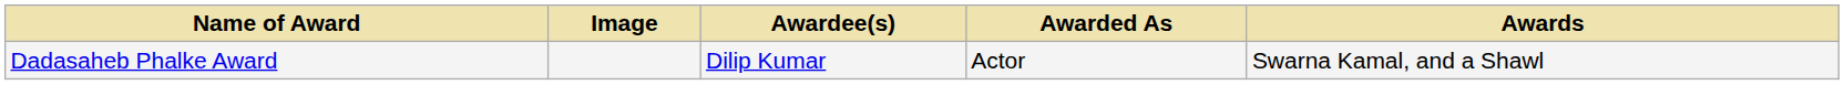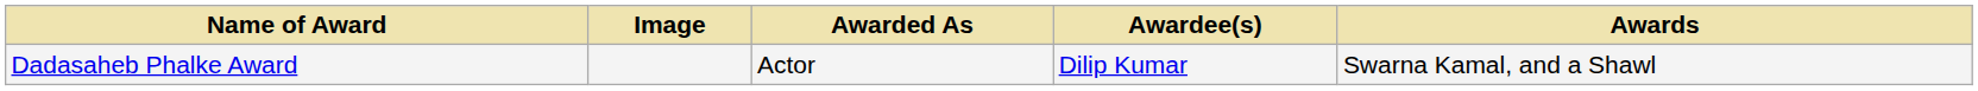 <table class="wikitable" style="width:100%;">
 <tr>
 <th style="background-color:#EFE4B0;">Name of Award</th>
 <th style="background-color:#EFE4B0;">Image</th>
+<th style="background-color:#EFE4B0;">Awarded As</th>
 <th style="background-color:#EFE4B0;">Awardee(s)</th>
-<th style="background-color:#EFE4B0;">Awarded As</th>
 <th style="background-color:#EFE4B0;">Awards</th>
 </tr>
 <tr style="background-color:#F4F4F4">
 <td><a href='#'>Dadasaheb Phalke Award</a></td>
 <td></td>
+<td>Actor</td>
 <td><a href='#'>Dilip Kumar</a></td>
-<td>Actor</td>
 <td>Swarna Kamal,   and a Shawl</td>
 </tr>
 </table>
